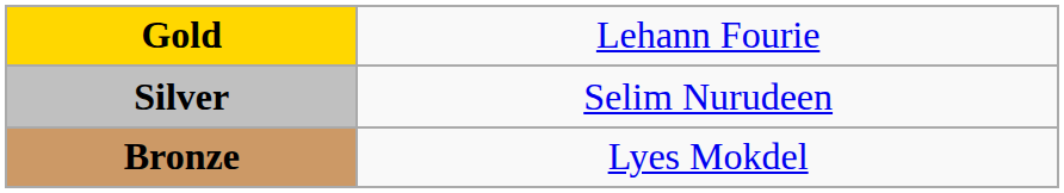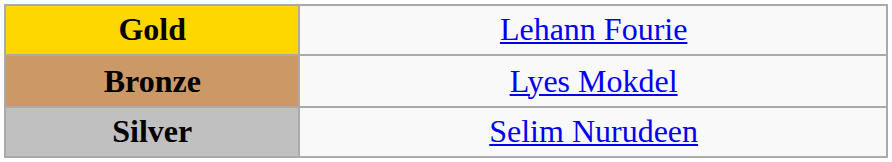 <table class="wikitable" style=" text-align:center; " width="35%">
 <tr>
 <td bgcolor="gold"><strong>Gold</strong></td>
 <td><a href='#'>Lehann Fourie</a><br>  <small><em></em></small></td>
 </tr>
 <tr>
+<td bgcolor="CC9966"><strong>Bronze</strong></td>
+<td><a href='#'>Lyes Mokdel</a><br>  <small><em></em></small></td>
+</tr>
+<tr>
 <td bgcolor="silver"><strong>Silver</strong></td>
 <td><a href='#'>Selim Nurudeen</a><br>  <small><em></em></small></td>
 </tr>
-<tr>
-<td bgcolor="CC9966"><strong>Bronze</strong></td>
-<td><a href='#'>Lyes Mokdel</a><br>  <small><em></em></small></td>
-</tr>
 </table>
